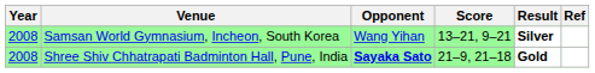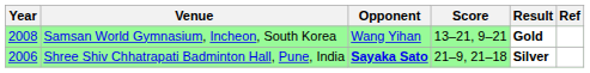 <table class="sortable wikitable" style="font-size: 90%">
 <tr>
 <th>Year</th>
 <th>Venue</th>
 <th>Opponent</th>
 <th>Score</th>
 <th>Result</th>
 <th>Ref</th>
 </tr>
 <tr style="background:#98FB98">
 <td align="center"><a href='#'>2008</a></td>
 <td align="left"><a href='#'>Samsan World Gymnasium</a>, <a href='#'>Incheon</a>, South Korea</td>
 <td align="left"> <a href='#'>Wang Yihan</a></td>
 <td align="left">13–21, 9–21</td>
+<td style="text-align:left; background:white"> <strong>Gold</strong></td>
+<td style="text-align:center; background:white"></td>
+</tr>
+<tr style="background:#98FB98">
+<td align="center"><a href='#'>2006</a></td>
+<td align="left"><a href='#'>Shree Shiv Chhatrapati Badminton Hall</a>, <a href='#'>Pune</a>, India</td>
+<td align="left"><strong> <a href='#'>Sayaka Sato</a></strong></td>
+<td align="left">21–9, 21–18</td>
 <td style="text-align:left; background:white"> <strong>Silver</strong></td>
 <td style="text-align:center; background:white"></td>
 </tr>
-<tr style="background:#98FB98">
-<td align="center"><a href='#'>2008</a></td>
-<td align="left"><a href='#'>Shree Shiv Chhatrapati Badminton Hall</a>, <a href='#'>Pune</a>, India</td>
-<td align="left"><strong> <a href='#'>Sayaka Sato</a></strong></td>
-<td align="left">21–9, 21–18</td>
-<td style="text-align:left; background:white"> <strong>Gold</strong></td>
-<td style="text-align:center; background:white"></td>
-</tr>
 </table>
